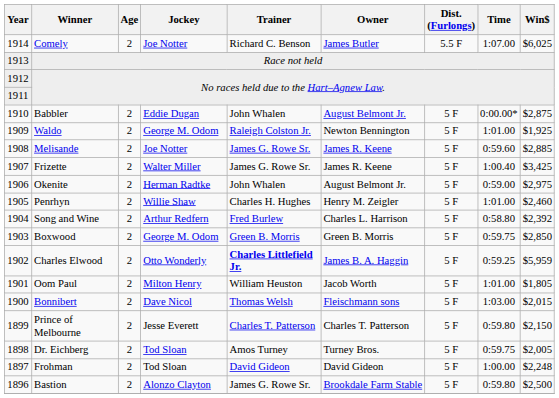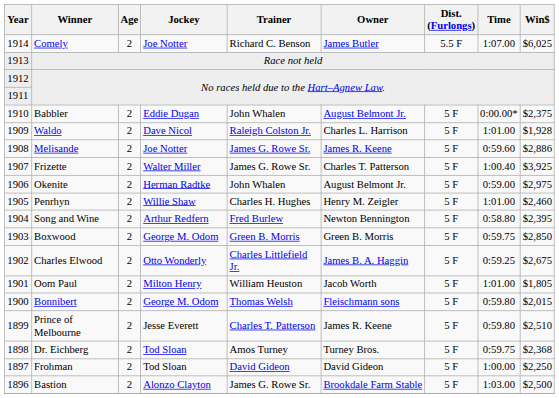 <table class="wikitable sortable" style="font-size:90%">
 <tr>
 <th style="width:30px">Year<br></th>
 <th style="width:110px">Winner<br></th>
 <th style="width:20px">Age<br></th>
 <th style="width:110px">Jockey<br></th>
 <th style="width:120px">Trainer<br></th>
 <th>Owner<br></th>
 <th style="width:25px">Dist.<br> <span>(<a href='#'>Furlongs</a>)</span></th>
 <th style="width:25px">Time<br></th>
 <th style="width:25px">Win$</th>
 </tr>
 <tr>
 <td align=center>1914</td>
 <td><a href='#'>Comely</a></td>
 <td align=center>2</td>
 <td><a href='#'>Joe Notter</a></td>
 <td>Richard C. Benson</td>
 <td><a href='#'>James Butler</a></td>
 <td align=center>5.5 F</td>
 <td align=center>1:07.00</td>
 <td align=center>$6,025</td>
 </tr>
 <tr bgcolor="#eeeeee">
 <td align=center>1913</td>
 <td align=center  colspan=10><em>Race not held</em></td>
 </tr>
 <tr style="background:#eee;">
 <td align=center>1912</td>
 <td rowspan="2" colspan="10" style="text-align:center;"><em>No races held due to the <a href='#'>Hart–Agnew Law</a>.</em></td>
 </tr>
 <tr style="background:#eee;">
 <td align=center>1911</td>
 </tr>
 <tr>
 <td align=center>1910</td>
 <td>Babbler</td>
 <td align=center>2</td>
 <td><a href='#'>Eddie Dugan</a></td>
 <td>John Whalen</td>
 <td><a href='#'>August Belmont Jr.</a></td>
 <td align=center>5 F</td>
 <td align=center>0:00.00*</td>
-<td align=center>$2,875</td>
+<td align=center>$2,375</td>
 </tr>
 <tr>
 <td align=center>1909</td>
 <td><a href='#'>Waldo</a></td>
 <td align=center>2</td>
-<td><a href='#'>George M. Odom</a></td>
+<td><a href='#'>Dave Nicol</a></td>
 <td><a href='#'>Raleigh Colston Jr.</a></td>
-<td>Newton Bennington</td>
+<td>Charles L. Harrison</td>
 <td align=center>5 F</td>
 <td align=center>1:01.00</td>
-<td align=center>$1,925</td>
+<td align=center>$1,928</td>
 </tr>
 <tr>
 <td align=center>1908</td>
 <td><a href='#'>Melisande</a></td>
 <td align=center>2</td>
 <td><a href='#'>Joe Notter</a></td>
 <td><a href='#'>James G. Rowe Sr.</a></td>
 <td><a href='#'>James R. Keene</a></td>
 <td align=center>5 F</td>
 <td align=center>0:59.60</td>
-<td align=center>$2,885</td>
+<td align=center>$2,886</td>
 </tr>
 <tr>
 <td align=center>1907</td>
 <td>Frizette</td>
 <td align=center>2</td>
 <td><a href='#'>Walter Miller</a></td>
 <td>James G. Rowe Sr.</td>
-<td>James R. Keene</td>
+<td>Charles T. Patterson</td>
 <td align=center>5 F</td>
 <td align=center>1:00.40</td>
-<td align=center>$3,425</td>
+<td align=center>$3,925</td>
 </tr>
 <tr>
 <td align=center>1906</td>
 <td>Okenite</td>
 <td align=center>2</td>
 <td><a href='#'>Herman Radtke</a></td>
 <td>John Whalen</td>
 <td>August Belmont Jr.</td>
 <td align=center>5 F</td>
 <td align=center>0:59.00</td>
 <td align=center>$2,975</td>
 </tr>
 <tr>
 <td align=center>1905</td>
 <td>Penrhyn</td>
 <td align=center>2</td>
 <td><a href='#'>Willie Shaw</a></td>
 <td>Charles H. Hughes</td>
 <td>Henry M. Zeigler</td>
 <td align=center>5 F</td>
 <td align=center>1:01.00</td>
 <td align=center>$2,460</td>
 </tr>
 <tr>
 <td align=center>1904</td>
 <td>Song and Wine</td>
 <td align=center>2</td>
 <td><a href='#'>Arthur Redfern</a></td>
 <td><a href='#'>Fred Burlew</a></td>
-<td>Charles L. Harrison</td>
+<td>Newton Bennington</td>
 <td align=center>5 F</td>
 <td align=center>0:58.80</td>
-<td align=center>$2,392</td>
+<td align=center>$2,395</td>
 </tr>
 <tr>
 <td align=center>1903</td>
 <td>Boxwood</td>
 <td align=center>2</td>
 <td><a href='#'>George M. Odom</a></td>
 <td><a href='#'>Green B. Morris</a></td>
 <td>Green B. Morris</td>
 <td align=center>5 F</td>
 <td align=center>0:59.75</td>
 <td align=center>$2,850</td>
 </tr>
 <tr>
 <td align=center>1902</td>
 <td>Charles Elwood</td>
 <td align=center>2</td>
 <td><a href='#'>Otto Wonderly</a></td>
-<td><strong><a href='#'>Charles Littlefield Jr.</a></strong></td>
+<td><a href='#'>Charles Littlefield Jr.</a></td>
 <td><a href='#'>James B. A. Haggin</a></td>
 <td align=center>5 F</td>
 <td align=center>0:59.25</td>
-<td align=center>$5,959</td>
+<td align=center>$2,675</td>
 </tr>
 <tr>
 <td align=center>1901</td>
 <td>Oom Paul</td>
 <td align=center>2</td>
 <td><a href='#'>Milton Henry</a></td>
 <td>William Heuston</td>
 <td>Jacob Worth</td>
 <td align=center>5 F</td>
 <td align=center>1:01.00</td>
 <td align=center>$1,805</td>
 </tr>
 <tr>
 <td align=center>1900</td>
 <td><a href='#'>Bonnibert</a></td>
 <td align=center>2</td>
-<td><a href='#'>Dave Nicol</a></td>
+<td><a href='#'>George M. Odom</a></td>
 <td><a href='#'>Thomas Welsh</a></td>
 <td><a href='#'>Fleischmann sons</a></td>
 <td align=center>5 F</td>
-<td align=center>1:03.00</td>
+<td align=center>0:59.80</td>
 <td align=center>$2,015</td>
 </tr>
 <tr>
 <td align=center>1899</td>
 <td>Prince of Melbourne</td>
 <td align=center>2</td>
 <td>Jesse Everett</td>
 <td><a href='#'>Charles T. Patterson</a></td>
-<td>Charles T. Patterson</td>
+<td>James R. Keene</td>
 <td align=center>5 F</td>
 <td align=center>0:59.80</td>
-<td align=center>$2,150</td>
+<td align=center>$2,510</td>
 </tr>
 <tr>
 <td align=center>1898</td>
 <td>Dr. Eichberg</td>
 <td align=center>2</td>
 <td><a href='#'>Tod Sloan</a></td>
 <td>Amos Turney</td>
 <td>Turney Bros.</td>
 <td align=center>5 F</td>
 <td align=center>0:59.75</td>
-<td align=center>$2,005</td>
+<td align=center>$2,368</td>
 </tr>
 <tr>
 <td align=center>1897</td>
 <td>Frohman</td>
 <td align=center>2</td>
 <td>Tod Sloan</td>
 <td><a href='#'>David Gideon</a></td>
 <td>David Gideon</td>
 <td align=center>5 F</td>
 <td align=center>1:00.00</td>
-<td align=center>$2,248</td>
+<td align=center>$2,250</td>
 </tr>
 <tr>
 <td align=center>1896</td>
 <td>Bastion</td>
 <td align=center>2</td>
 <td><a href='#'>Alonzo Clayton</a></td>
 <td>James G. Rowe Sr.</td>
 <td><a href='#'>Brookdale Farm Stable</a></td>
 <td align=center>5 F</td>
-<td align=center>0:59.80</td>
+<td align=center>1:03.00</td>
 <td align=center>$2,500</td>
 </tr>
 <tr>
 </tr>
 </table>
